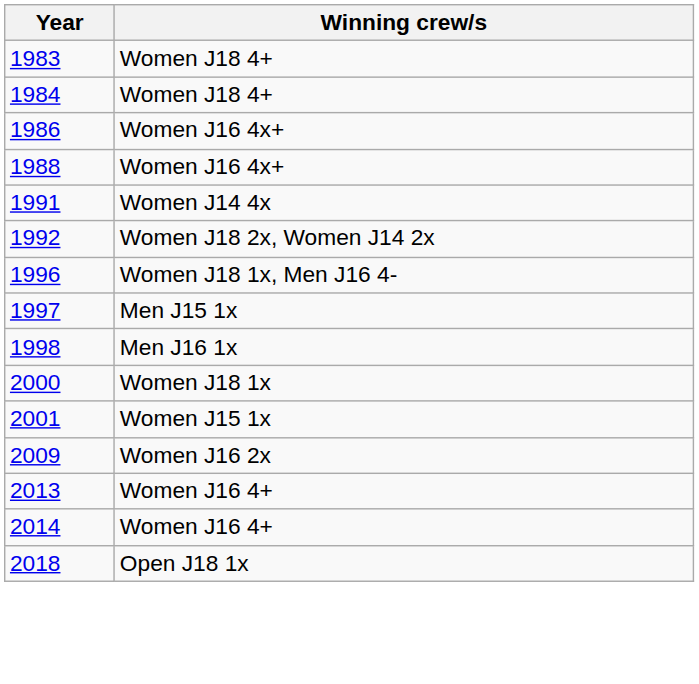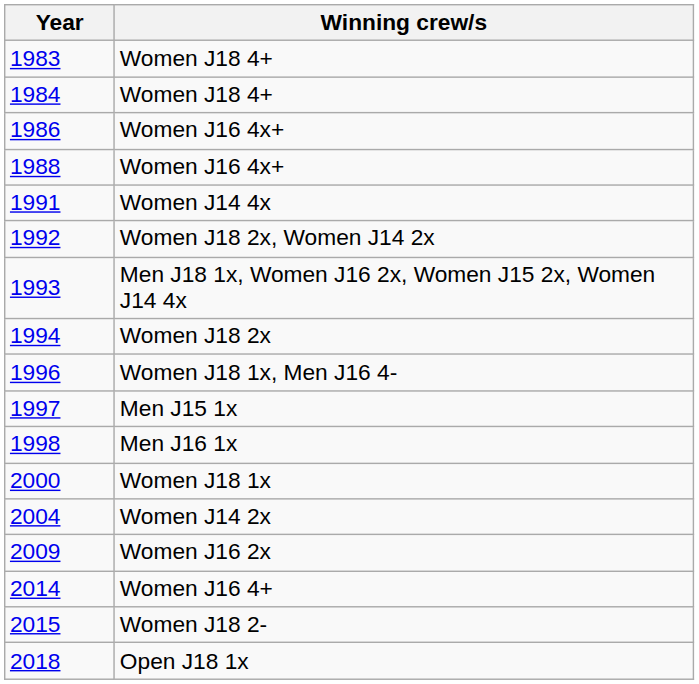 <table class="wikitable">
 <tr>
 <th width=70>Year</th>
 <th width=400>Winning crew/s</th>
 </tr>
 <tr>
 <td><a href='#'>1983</a></td>
 <td>Women J18 4+</td>
 </tr>
 <tr>
 <td><a href='#'>1984</a></td>
 <td>Women J18 4+</td>
 </tr>
 <tr>
 <td><a href='#'>1986</a></td>
 <td>Women J16 4x+</td>
 </tr>
 <tr>
 <td><a href='#'>1988</a></td>
 <td>Women J16 4x+ </td>
 </tr>
 <tr>
 <td><a href='#'>1991</a></td>
 <td>Women J14 4x </td>
 </tr>
 <tr>
 <td><a href='#'>1992</a></td>
 <td>Women J18 2x, Women J14 2x</td>
 </tr>
 <tr>
+<td><a href='#'>1993</a></td>
+<td>Men J18 1x, Women J16 2x, Women J15 2x, Women J14 4x </td>
+</tr>
+<tr>
+<td><a href='#'>1994</a></td>
+<td>Women J18 2x</td>
+</tr>
+<tr>
 <td><a href='#'>1996</a></td>
 <td>Women J18 1x, Men J16 4-</td>
 </tr>
 <tr>
 <td><a href='#'>1997</a></td>
 <td>Men J15 1x </td>
 </tr>
 <tr>
 <td><a href='#'>1998</a></td>
 <td>Men J16 1x</td>
 </tr>
 <tr>
 <td><a href='#'>2000</a></td>
 <td>Women J18 1x </td>
 </tr>
 <tr>
-<td><a href='#'>2001</a></td>
-<td>Women J15 1x</td>
+<td><a href='#'>2004</a></td>
+<td>Women J14 2x </td>
 </tr>
 <tr>
 <td><a href='#'>2009</a></td>
 <td>Women J16 2x </td>
 </tr>
 <tr>
-<td><a href='#'>2013</a></td>
+<td><a href='#'>2014</a></td>
 <td>Women J16 4+ </td>
 </tr>
 <tr>
-<td><a href='#'>2014</a></td>
-<td>Women J16 4+ </td>
+<td><a href='#'>2015</a></td>
+<td>Women J18 2- </td>
 </tr>
 <tr>
 <td><a href='#'>2018</a></td>
 <td>Open J18 1x </td>
 </tr>
 </table>
